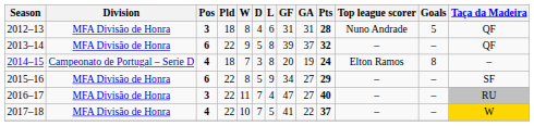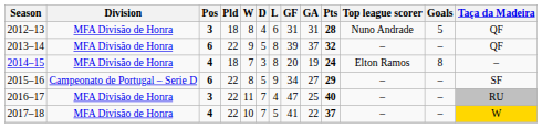 <table class="wikitable">
 <tr style="background:#efefef;">
 <th>Season</th>
 <th>Division</th>
 <th>Pos</th>
 <th>Pld</th>
 <th>W</th>
 <th>D</th>
 <th>L</th>
 <th>GF</th>
 <th>GA</th>
 <th>Pts</th>
 <th>Top league scorer</th>
 <th>Goals</th>
 <th><a href='#'>Taça da Madeira</a></th>
 </tr>
 <tr>
 <td>2012–13</td>
 <td align=center><a href='#'>MFA Divisão de Honra</a></td>
 <td align=center><strong>3</strong></td>
 <td align=right>18</td>
 <td align=right>8</td>
 <td align=right>4</td>
 <td align=right>6</td>
 <td align=right>31</td>
 <td align=right>31</td>
 <td align=center><strong>28</strong></td>
 <td align=center>Nuno Andrade</td>
 <td align=center>5</td>
 <td align=center>QF</td>
 </tr>
 <tr>
 <td>2013–14</td>
 <td align=center><a href='#'>MFA Divisão de Honra</a></td>
 <td align=center><strong>6</strong></td>
 <td align=right>22</td>
 <td align=right>9</td>
 <td align=right>5</td>
 <td align=right>8</td>
 <td align=right>39</td>
 <td align=right>37</td>
 <td align=center><strong>32</strong></td>
 <td align=center>–</td>
 <td align=center>–</td>
 <td align=center>QF</td>
 </tr>
 <tr>
 <td><a href='#'>2014–15</a></td>
-<td align=center><a href='#'>Campeonato de Portugal – Serie D</a></td>
+<td align=center><a href='#'>MFA Divisão de Honra</a></td>
 <td align=center><strong>4</strong></td>
 <td align=right>18</td>
 <td align=right>7</td>
 <td align=right>3</td>
 <td align=right>8</td>
 <td align=right>20</td>
 <td align=right>19</td>
 <td align=center><strong>24</strong></td>
 <td align=center>Elton Ramos</td>
 <td align=center>8</td>
 <td align=center>–</td>
 </tr>
 <tr>
 <td>2015–16</td>
-<td align=center><a href='#'>MFA Divisão de Honra</a></td>
+<td align=center><a href='#'>Campeonato de Portugal – Serie D</a></td>
 <td align=center><strong>6</strong></td>
 <td align=right>22</td>
 <td align=right>8</td>
 <td align=right>5</td>
 <td align=right>9</td>
 <td align=right>34</td>
 <td align=right>27</td>
 <td align=center><strong>29</strong></td>
 <td align=center>–</td>
 <td align=center>–</td>
 <td align=center>SF</td>
 </tr>
 <tr>
 <td>2016–17</td>
 <td align=center><a href='#'>MFA Divisão de Honra</a></td>
 <td align=center><strong>3</strong></td>
 <td align=right>22</td>
 <td align=right>11</td>
 <td align=right>7</td>
 <td align=right>4</td>
 <td align=right>47</td>
-<td align=right>27</td>
+<td align=right>25</td>
 <td align=center><strong>40</strong></td>
 <td align=center>–</td>
 <td align=center>–</td>
 <td align=center  style="background:silver;">RU</td>
 </tr>
 <tr>
 <td>2017–18</td>
 <td align=center><a href='#'>MFA Divisão de Honra</a></td>
 <td align=center><strong>4</strong></td>
 <td align=right>22</td>
 <td align=right>10</td>
 <td align=right>7</td>
 <td align=right>5</td>
 <td align=right>41</td>
 <td align=right>22</td>
 <td align=center><strong>37</strong></td>
 <td align=center>–</td>
 <td align=center>–</td>
 <td align=center  style="background:gold;">W</td>
 </tr>
 <tr>
 </tr>
 </table>
